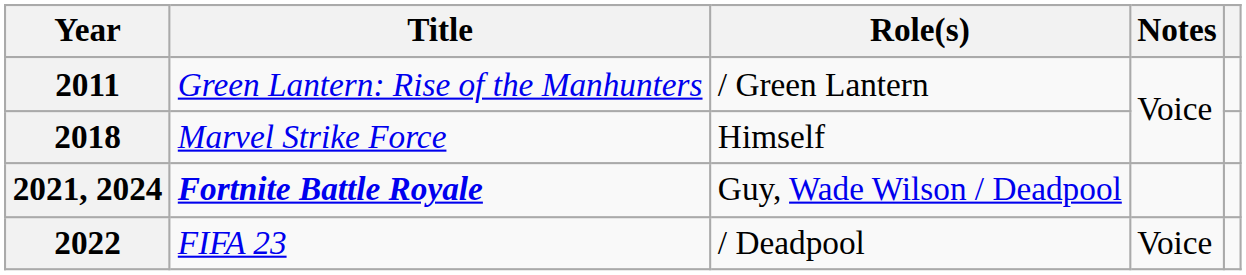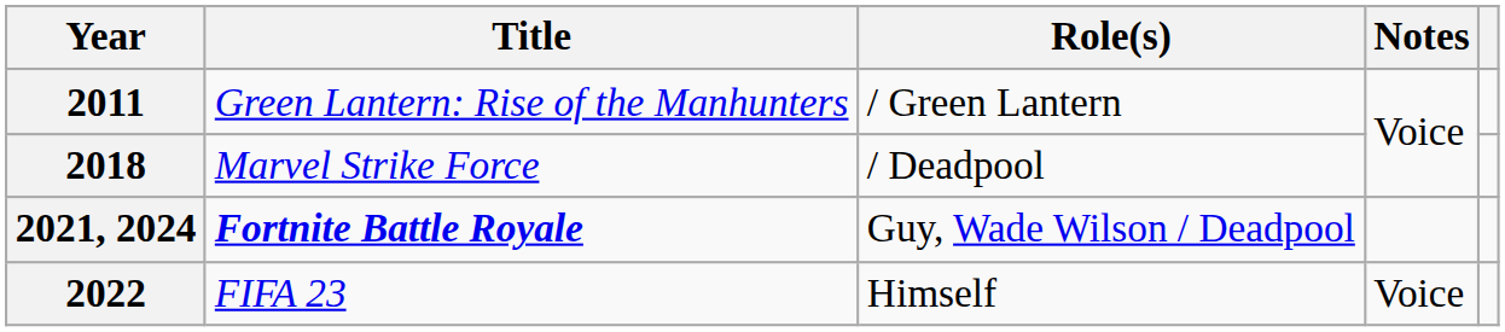 <table class="wikitable sortable plainrowheaders">
 <tr>
 <th scope="col">Year</th>
 <th scope="col">Title</th>
 <th scope="col">Role(s)</th>
 <th scope="col">Notes</th>
 <th scope="col"></th>
 </tr>
 <tr>
 <th scope=row>2011</th>
 <td><em><a href='#'>Green Lantern: Rise of the Manhunters</a></em></td>
 <td> / Green Lantern</td>
 <td rowspan="2">Voice</td>
 <td style="text-align:center;"></td>
 </tr>
 <tr>
 <th scope=row>2018</th>
 <td><em><a href='#'>Marvel Strike Force</a></em></td>
-<td>Himself</td>
+<td> / Deadpool</td>
 <td style="text-align:center;"></td>
 </tr>
 <tr>
 <th scope=row>2021, 2024</th>
 <td><strong><em><a href='#'>Fortnite Battle Royale</a></em></strong></td>
 <td>Guy, <a href='#'>Wade Wilson / Deadpool</a></td>
 <td></td>
 <td style="text-align:center;"></td>
 </tr>
 <tr>
 <th scope=row>2022</th>
 <td><em><a href='#'>FIFA 23</a></em></td>
-<td> / Deadpool</td>
+<td>Himself</td>
 <td>Voice</td>
 <td style="text-align:center;"></td>
 </tr>
 </table>
